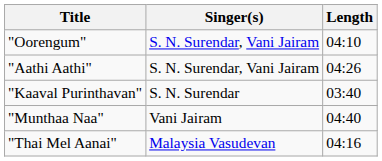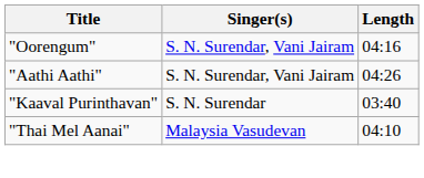 <table class="wikitable" style="font-size:95%;">
 <tr>
 <th>Title</th>
 <th>Singer(s)</th>
 <th>Length</th>
 </tr>
 <tr>
 <td>"Oorengum"</td>
 <td><a href='#'>S. N. Surendar</a>, <a href='#'>Vani Jairam</a></td>
-<td>04:10</td>
+<td>04:16</td>
 </tr>
 <tr>
 <td>"Aathi Aathi"</td>
 <td>S. N. Surendar, Vani Jairam</td>
 <td>04:26</td>
 </tr>
 <tr>
 <td>"Kaaval Purinthavan"</td>
 <td>S. N. Surendar</td>
 <td>03:40</td>
 </tr>
 <tr>
-<td>"Munthaa Naa"</td>
-<td>Vani Jairam</td>
-<td>04:40</td>
-</tr>
-<tr>
 <td>"Thai Mel Aanai"</td>
 <td><a href='#'>Malaysia Vasudevan</a></td>
-<td>04:16</td>
+<td>04:10</td>
 </tr>
 </table>
